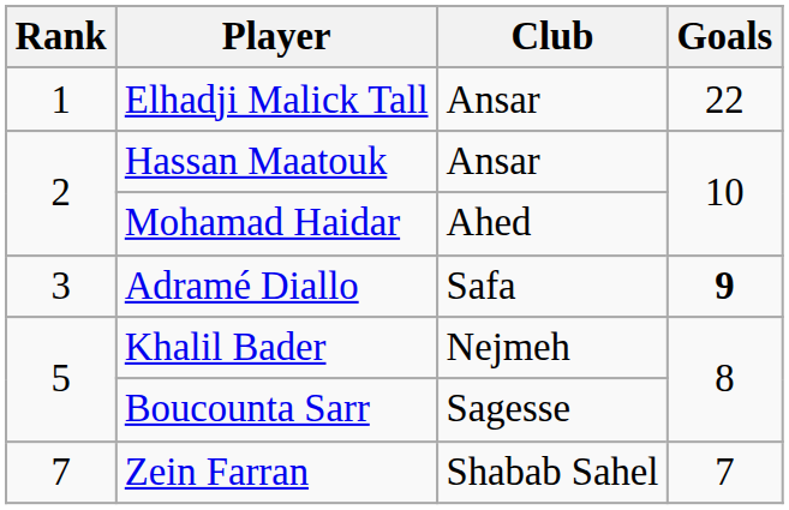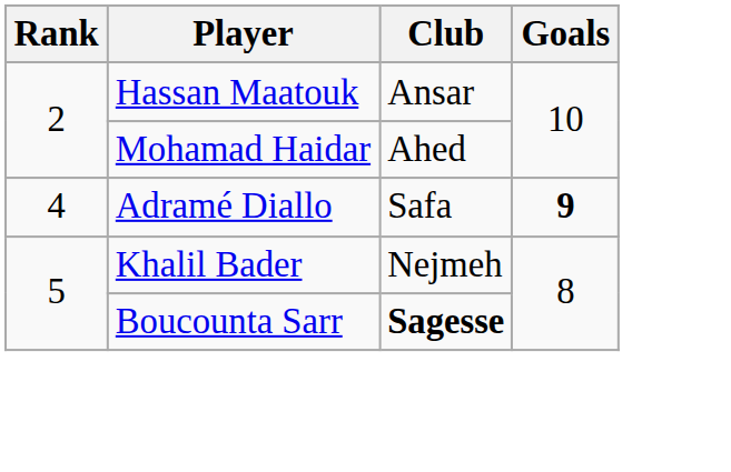 <table class="wikitable" style="text-align:center">
 <tr>
 <th>Rank</th>
 <th>Player</th>
 <th>Club</th>
 <th>Goals</th>
-</tr>
-<tr>
-<td>1</td>
-<td align="left"> <a href='#'>Elhadji Malick Tall</a></td>
-<td align="left">Ansar</td>
-<td>22</td>
 </tr>
 <tr>
 <td rowspan="2">2</td>
 <td align="left"> <a href='#'>Hassan Maatouk</a></td>
 <td align="left">Ansar</td>
 <td rowspan="2">10</td>
 </tr>
 <tr>
 <td align="left"> <a href='#'>Mohamad Haidar</a></td>
 <td align="left">Ahed</td>
 </tr>
 <tr>
-<td>3</td>
+<td>4</td>
 <td align="left"> <a href='#'>Adramé Diallo</a></td>
 <td align="left">Safa</td>
 <td><strong>9</strong></td>
 </tr>
 <tr>
 <td rowspan="2">5</td>
 <td align="left"> <a href='#'>Khalil Bader</a></td>
 <td align="left">Nejmeh</td>
 <td rowspan="2">8</td>
 </tr>
 <tr>
 <td align="left"> <a href='#'>Boucounta Sarr</a></td>
-<td align="left">Sagesse</td>
-</tr>
-<tr>
-<td>7</td>
-<td align="left"> <a href='#'>Zein Farran</a></td>
-<td align="left">Shabab Sahel</td>
-<td>7</td>
+<td align="left"><strong>Sagesse</strong></td>
 </tr>
 </table>
